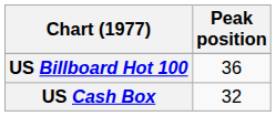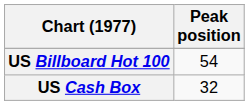 <table class="wikitable sortable plainrowheaders">
 <tr>
 <th>Chart (1977)</th>
 <th>Peak<br>position</th>
 </tr>
 <tr>
 </tr>
 <tr>
 <th scope="row">US <em><a href='#'>Billboard Hot 100</a></em></th>
-<td style="text-align:center;">36</td>
+<td style="text-align:center;">54</td>
 </tr>
 <tr>
 <th scope="row">US <em><a href='#'>Cash Box</a></em></th>
 <td style="text-align:center;">32</td>
 </tr>
 </table>
